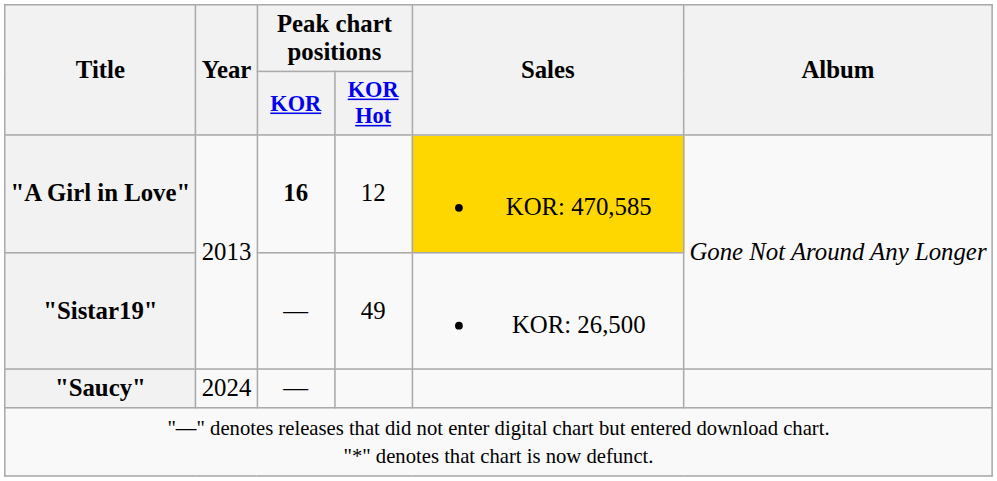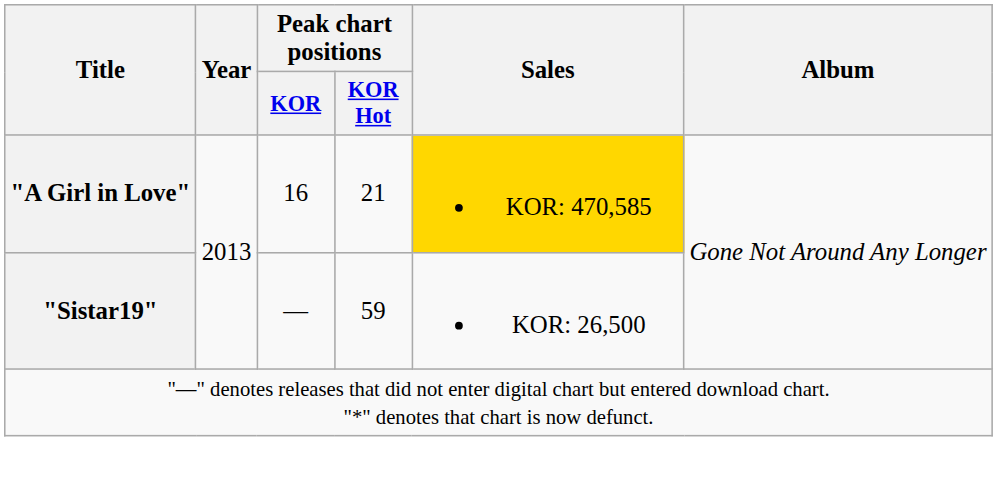 <table class="wikitable plainrowheaders" style="text-align:center">
 <tr>
 <th rowspan="2">Title</th>
 <th rowspan="2">Year</th>
 <th colspan="2">Peak chart positions</th>
 <th scope="col" rowspan="2" style="width:10.5em">Sales</th>
 <th rowspan="2">Album</th>
 </tr>
 <tr>
 <th scope="col" style="width:3em;font-size:90%"><a href='#'>KOR</a><br></th>
 <th scope="col" style="width:3em;font-size:90%"><a href='#'>KOR<br>Hot</a><br></th>
 </tr>
 <tr>
 <th scope="row">"A Girl in Love"</th>
 <td rowspan="2">2013</td>
-<td><strong>16</strong></td>
-<td>12</td>
+<td>16</td>
+<td>21</td>
 <td style="background: gold;"><br><ul><li>KOR: 470,585</li></ul></td>
 <td rowspan="2"><em>Gone Not Around Any Longer</em></td>
 </tr>
 <tr>
 <th scope="row">"Sistar19"</th>
 <td>—</td>
-<td>49</td>
+<td>59</td>
 <td><br><ul><li>KOR: 26,500</li></ul></td>
-</tr>
-<tr>
-<th scope="row">"Saucy"</th>
-<td>2024</td>
-<td>—</td>
-<td></td>
-<td></td>
-<td></td>
 </tr>
 <tr>
 <td colspan="6"><small>"—" denotes releases that did not enter digital chart but entered download chart.<br>"*" denotes that chart is now defunct.</small></td>
 </tr>
 </table>
